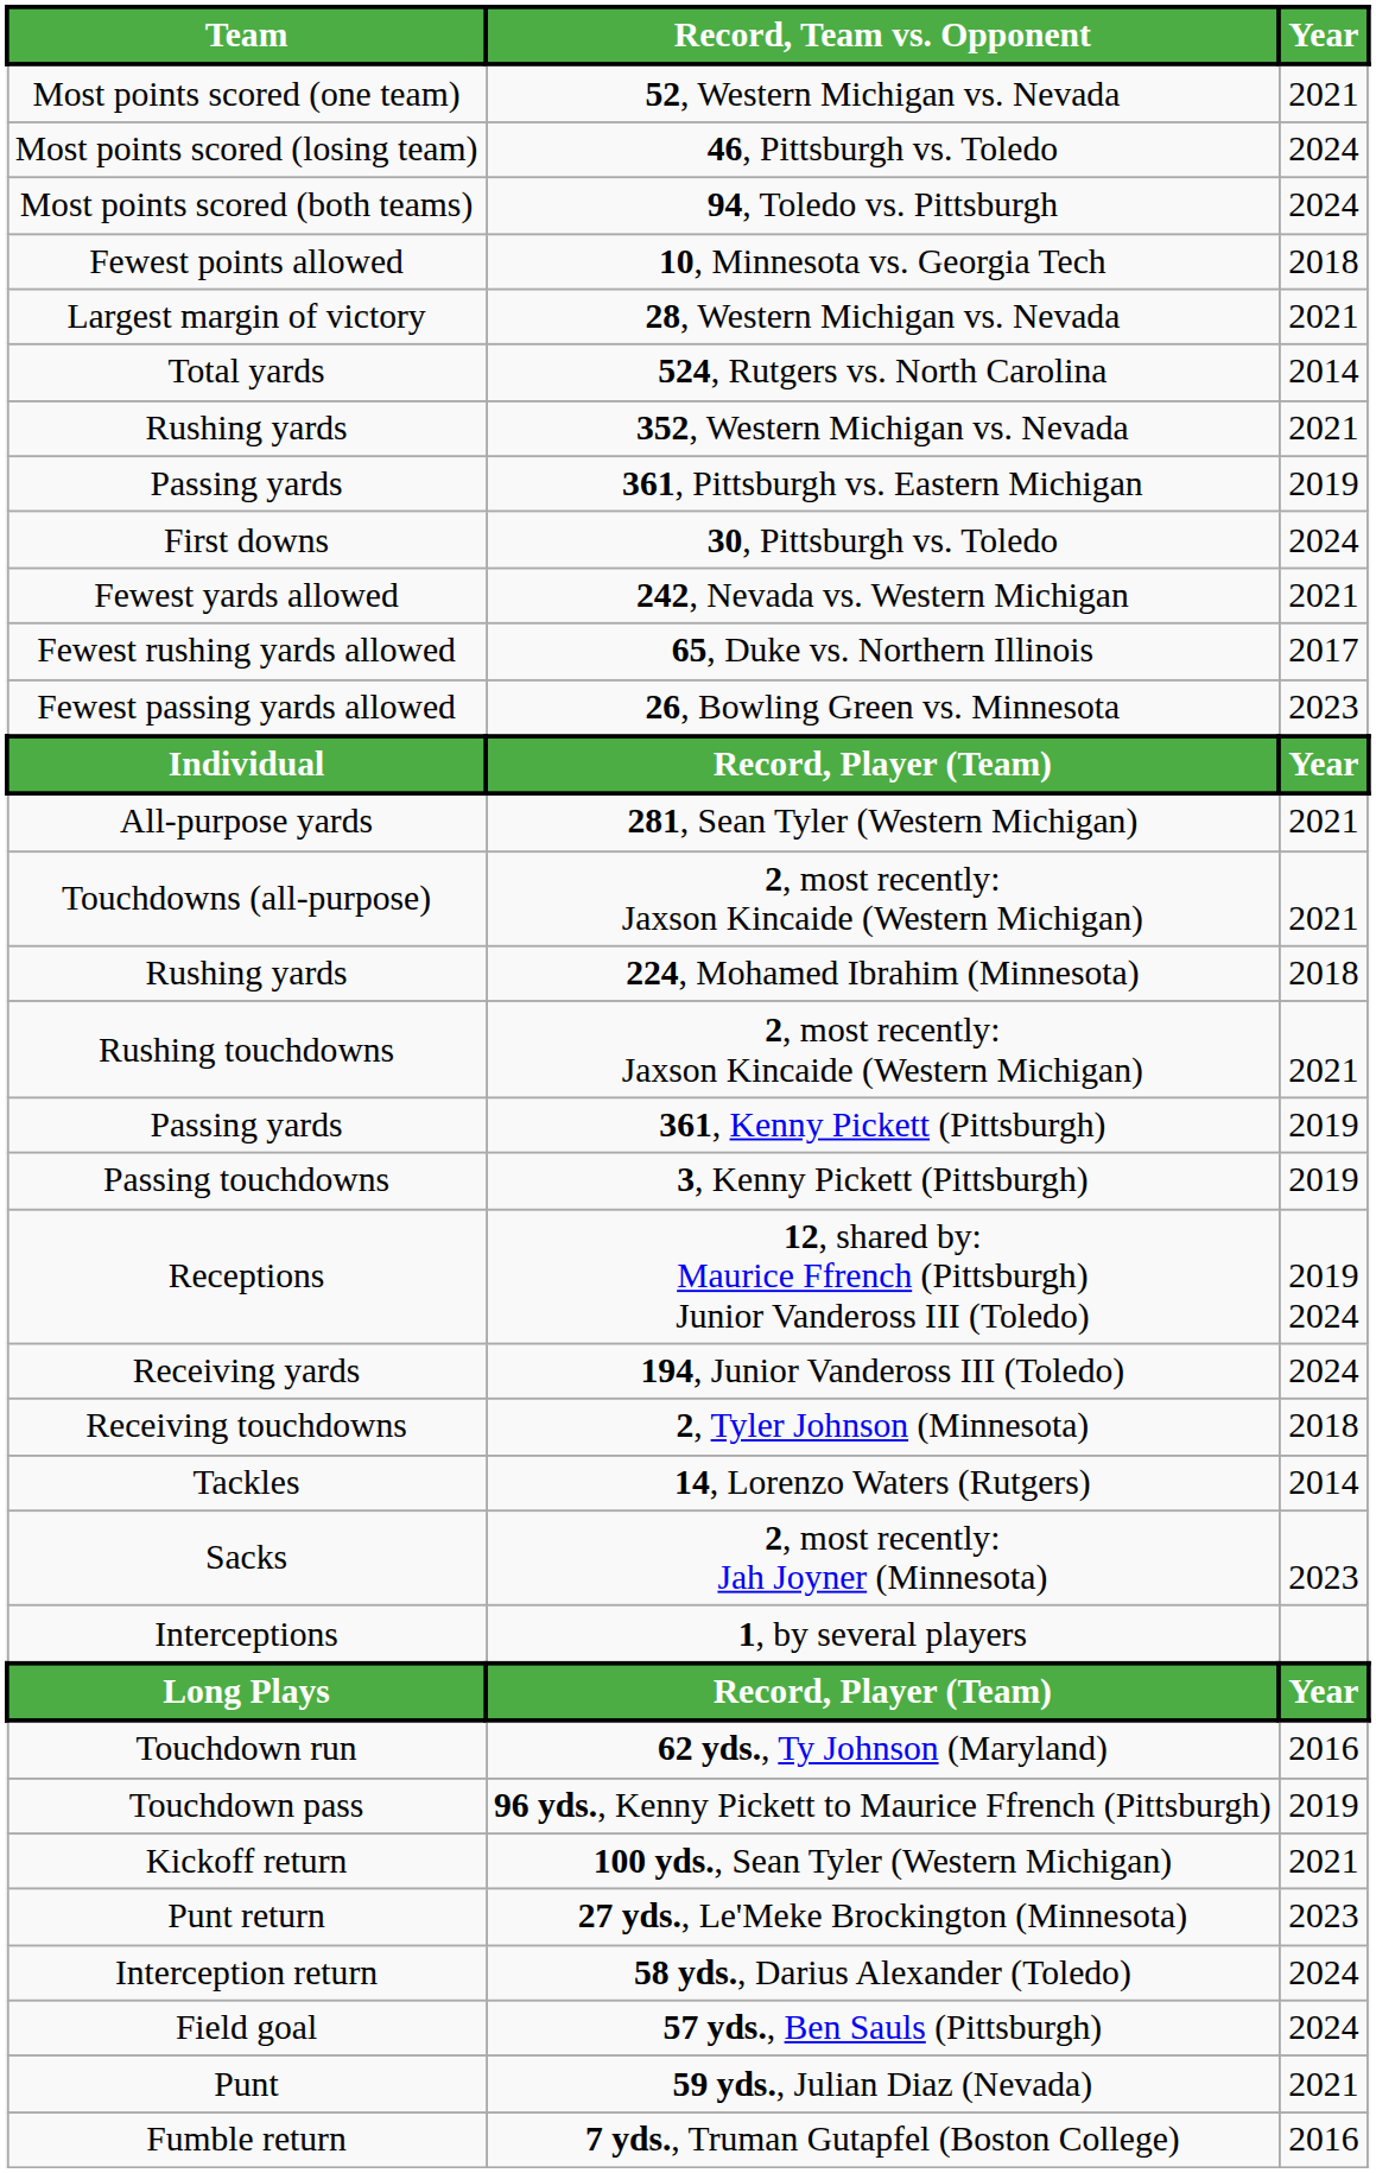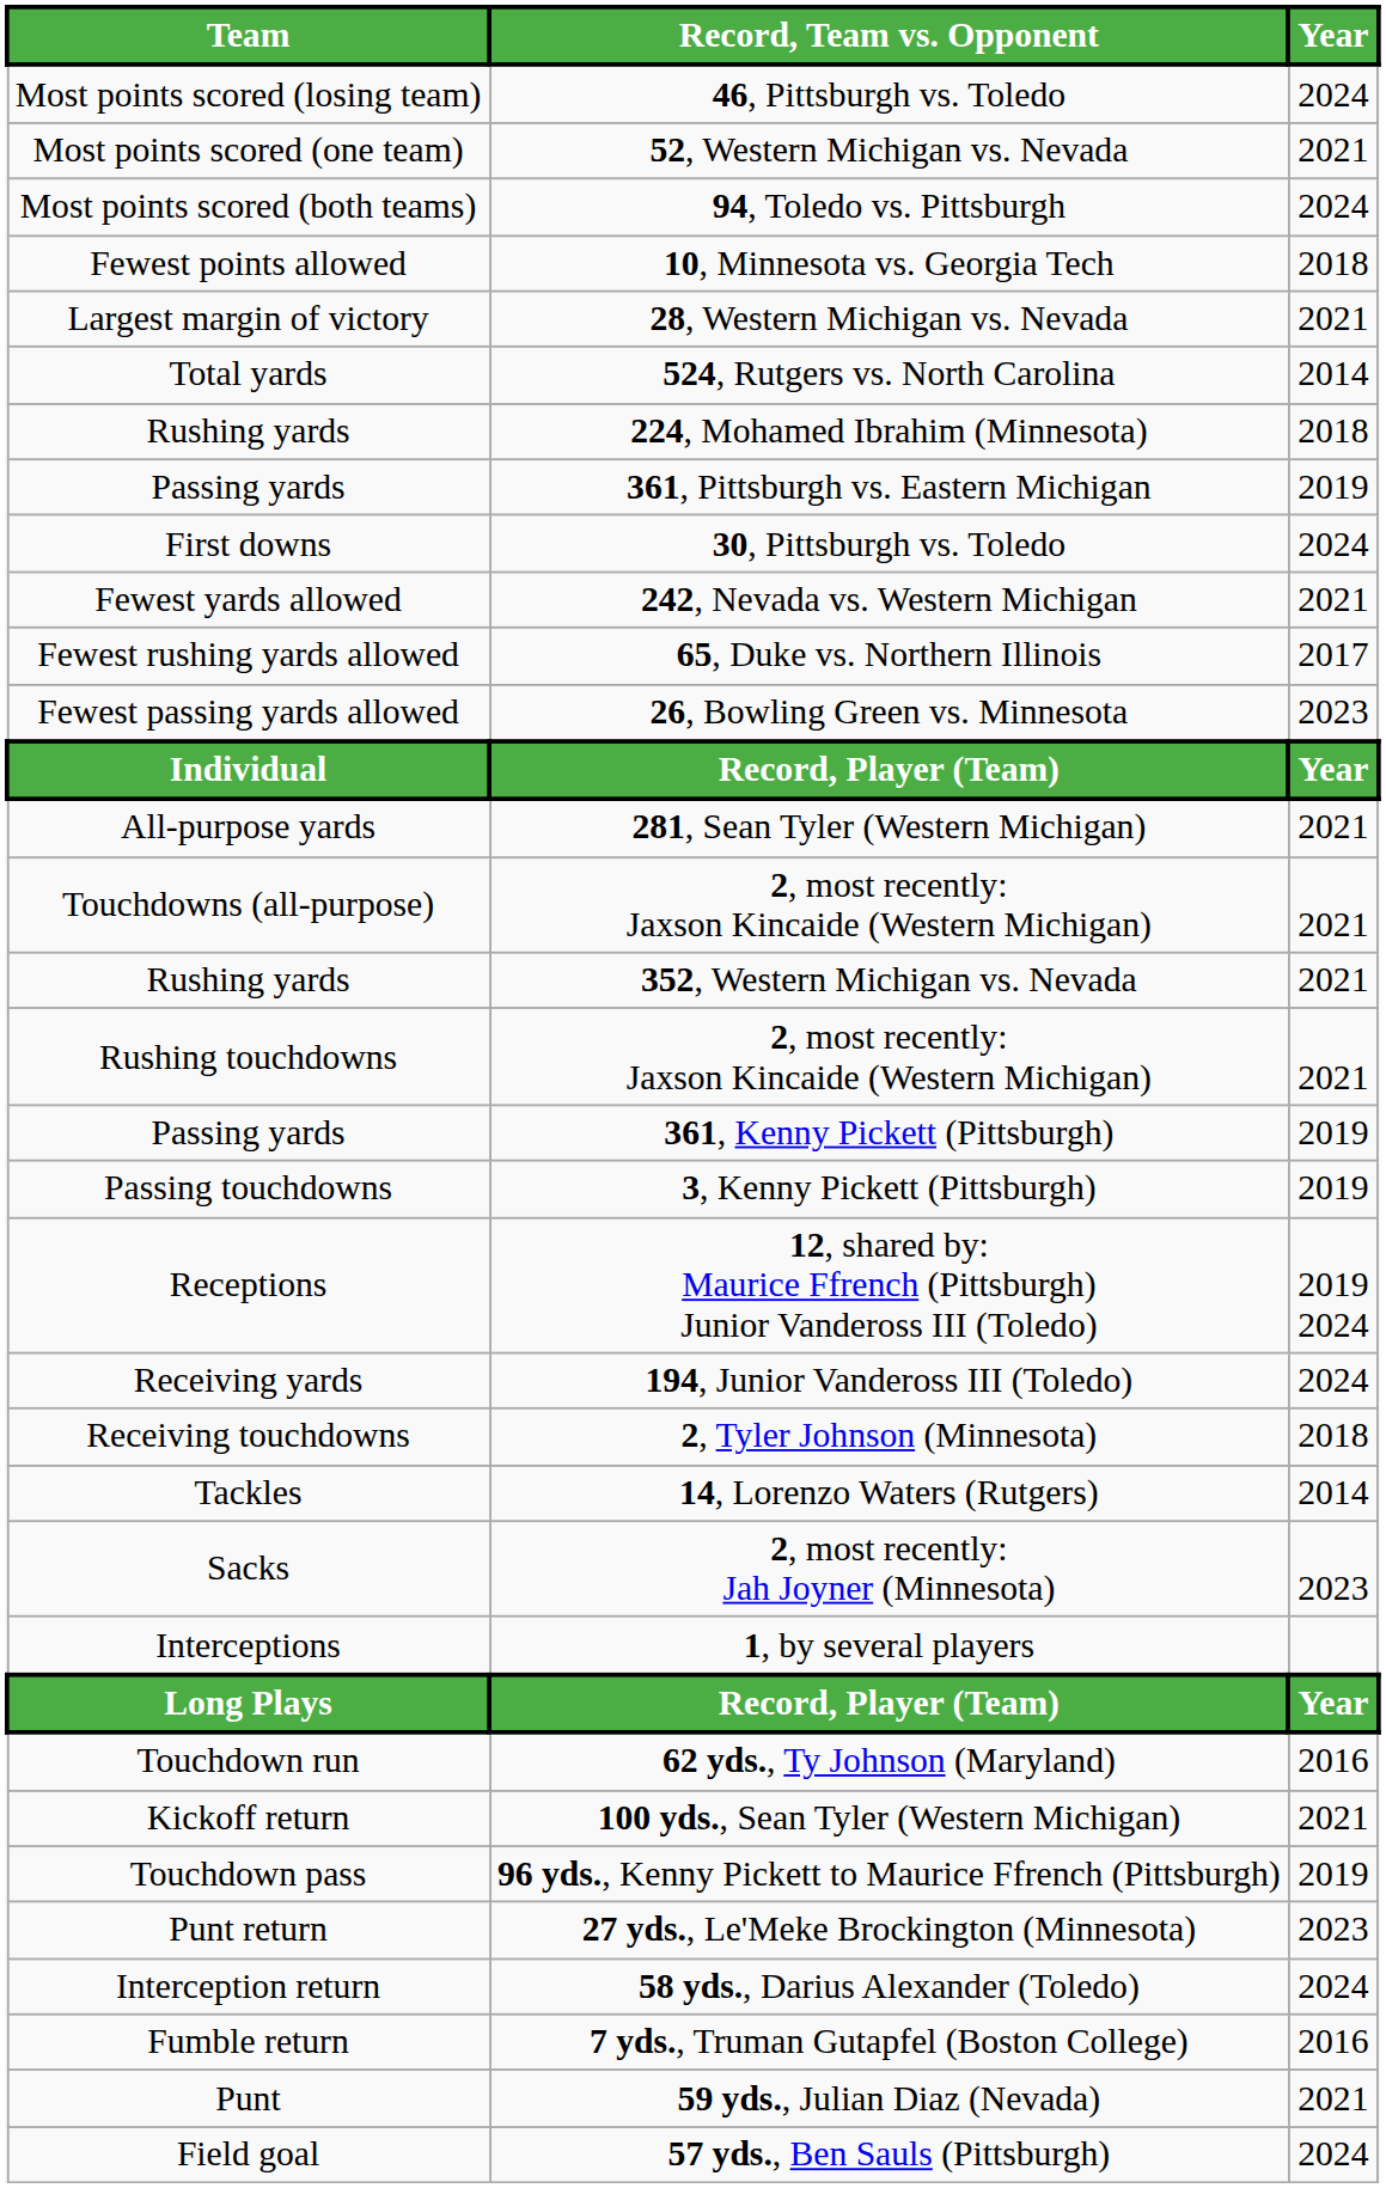 <table class="wikitable" style="text-align:center">
 <tr>
 <th style="background:#4CAD44; color:#FFFFFF; border: 2px solid #000000;">Team</th>
 <th style="background:#4CAD44; color:#FFFFFF; border: 2px solid #000000;">Record, Team vs. Opponent</th>
 <th style="background:#4CAD44; color:#FFFFFF; border: 2px solid #000000;">Year</th>
 </tr>
 <tr>
+<td>Most points scored (losing team)</td>
+<td><strong>46</strong>, Pittsburgh vs. Toledo</td>
+<td>2024</td>
+</tr>
+<tr>
 <td>Most points scored (one team)</td>
 <td><strong>52</strong>, Western Michigan vs. Nevada</td>
 <td>2021</td>
-</tr>
-<tr>
-<td>Most points scored (losing team)</td>
-<td><strong>46</strong>, Pittsburgh vs. Toledo</td>
-<td>2024</td>
 </tr>
 <tr>
 <td>Most points scored (both teams)</td>
 <td><strong>94</strong>, Toledo vs. Pittsburgh</td>
 <td>2024</td>
 </tr>
 <tr>
 <td>Fewest points allowed</td>
 <td><strong>10</strong>, Minnesota vs. Georgia Tech</td>
 <td>2018</td>
 </tr>
 <tr>
 <td>Largest margin of victory</td>
 <td><strong>28</strong>, Western Michigan vs. Nevada</td>
 <td>2021</td>
 </tr>
 <tr>
 <td>Total yards</td>
 <td><strong>524</strong>, Rutgers vs. North Carolina</td>
 <td>2014</td>
 </tr>
 <tr>
 <td>Rushing yards</td>
-<td><strong>352</strong>, Western Michigan vs. Nevada</td>
-<td>2021</td>
+<td><strong>224</strong>, Mohamed Ibrahim (Minnesota)</td>
+<td>2018</td>
 </tr>
 <tr>
 <td>Passing yards</td>
 <td><strong>361</strong>, Pittsburgh vs. Eastern Michigan</td>
 <td>2019</td>
 </tr>
 <tr>
 <td>First downs</td>
 <td><strong>30</strong>, Pittsburgh vs. Toledo</td>
 <td>2024</td>
 </tr>
 <tr>
 <td>Fewest yards allowed</td>
 <td><strong>242</strong>, Nevada vs. Western Michigan</td>
 <td>2021</td>
 </tr>
 <tr>
 <td>Fewest rushing yards allowed</td>
 <td><strong>65</strong>, Duke vs. Northern Illinois</td>
 <td>2017</td>
 </tr>
 <tr>
 <td>Fewest passing yards allowed</td>
 <td><strong>26</strong>, Bowling Green vs. Minnesota</td>
 <td>2023</td>
 </tr>
 <tr>
 <th style="background:#4CAD44; color:#FFFFFF; border: 2px solid #000000;">Individual</th>
 <th style="background:#4CAD44; color:#FFFFFF; border: 2px solid #000000;">Record, Player (Team)</th>
 <th style="background:#4CAD44; color:#FFFFFF; border: 2px solid #000000;">Year</th>
 </tr>
 <tr>
 <td>All-purpose yards</td>
 <td><strong>281</strong>, Sean Tyler (Western Michigan)</td>
 <td>2021</td>
 </tr>
 <tr>
 <td>Touchdowns (all-purpose)</td>
 <td><strong>2</strong>, most recently:<br>Jaxson Kincaide (Western Michigan)</td>
 <td><br>2021</td>
 </tr>
 <tr>
 <td>Rushing yards</td>
-<td><strong>224</strong>, Mohamed Ibrahim (Minnesota)</td>
-<td>2018</td>
+<td><strong>352</strong>, Western Michigan vs. Nevada</td>
+<td>2021</td>
 </tr>
 <tr>
 <td>Rushing touchdowns</td>
 <td><strong>2</strong>, most recently:<br>Jaxson Kincaide (Western Michigan)</td>
 <td><br>2021</td>
 </tr>
 <tr>
 <td>Passing yards</td>
 <td><strong>361</strong>, <a href='#'>Kenny Pickett</a> (Pittsburgh)</td>
 <td>2019</td>
 </tr>
 <tr>
 <td>Passing touchdowns</td>
 <td><strong>3</strong>, Kenny Pickett (Pittsburgh)</td>
 <td>2019</td>
 </tr>
 <tr>
 <td>Receptions</td>
 <td><strong>12</strong>, shared by:<br><a href='#'>Maurice Ffrench</a> (Pittsburgh)<br>Junior Vandeross III (Toledo)</td>
 <td><br>2019<br>2024</td>
 </tr>
 <tr>
 <td>Receiving yards</td>
 <td><strong>194</strong>,  Junior Vandeross III (Toledo)</td>
 <td>2024</td>
 </tr>
 <tr>
 <td>Receiving touchdowns</td>
 <td><strong>2</strong>, <a href='#'>Tyler Johnson</a> (Minnesota)</td>
 <td>2018</td>
 </tr>
 <tr>
 <td>Tackles</td>
 <td><strong>14</strong>, Lorenzo Waters (Rutgers)</td>
 <td>2014</td>
 </tr>
 <tr>
 <td>Sacks</td>
 <td><strong>2</strong>, most recently:<br><a href='#'>Jah Joyner</a> (Minnesota)</td>
 <td><br>2023</td>
 </tr>
 <tr>
 <td>Interceptions</td>
 <td><strong>1</strong>, by several players</td>
 <td></td>
 </tr>
 <tr>
 <th style="background:#4CAD44; color:#FFFFFF; border: 2px solid #000000;">Long Plays</th>
 <th style="background:#4CAD44; color:#FFFFFF; border: 2px solid #000000;">Record, Player (Team)</th>
 <th style="background:#4CAD44; color:#FFFFFF; border: 2px solid #000000;">Year</th>
 </tr>
 <tr>
 <td>Touchdown run</td>
 <td><strong>62 yds.</strong>, <a href='#'>Ty Johnson</a> (Maryland)</td>
 <td>2016</td>
 </tr>
 <tr>
+<td>Kickoff return</td>
+<td><strong>100 yds.</strong>, Sean Tyler (Western Michigan)</td>
+<td>2021</td>
+</tr>
+<tr>
 <td>Touchdown pass</td>
 <td><strong>96 yds.</strong>, Kenny Pickett to Maurice Ffrench (Pittsburgh)</td>
 <td>2019</td>
-</tr>
-<tr>
-<td>Kickoff return</td>
-<td><strong>100 yds.</strong>, Sean Tyler (Western Michigan)</td>
-<td>2021</td>
 </tr>
 <tr>
 <td>Punt return</td>
 <td><strong>27 yds.</strong>, Le'Meke Brockington (Minnesota)</td>
 <td>2023</td>
 </tr>
 <tr>
 <td>Interception return</td>
 <td><strong>58 yds.</strong>, Darius Alexander (Toledo)</td>
 <td>2024</td>
 </tr>
 <tr>
-<td>Field goal</td>
-<td><strong>57 yds.</strong>, <a href='#'>Ben Sauls</a> (Pittsburgh)</td>
-<td>2024</td>
+<td>Fumble return</td>
+<td><strong>7 yds.</strong>, Truman Gutapfel (Boston College)</td>
+<td>2016</td>
 </tr>
 <tr>
 <td>Punt</td>
 <td><strong>59 yds.</strong>, Julian Diaz (Nevada)</td>
 <td>2021</td>
 </tr>
 <tr>
-<td>Fumble return</td>
-<td><strong>7 yds.</strong>, Truman Gutapfel (Boston College)</td>
-<td>2016</td>
+<td>Field goal</td>
+<td><strong>57 yds.</strong>, <a href='#'>Ben Sauls</a> (Pittsburgh)</td>
+<td>2024</td>
 </tr>
 </table>
